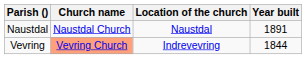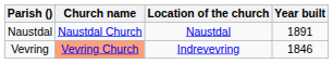 <table class="wikitable" style="text-align:center">
 <tr>
 <th>Parish ()</th>
 <th>Church name</th>
 <th>Location of the church</th>
 <th>Year built</th>
 </tr>
 <tr>
 <td>Naustdal</td>
 <td><a href='#'>Naustdal Church</a></td>
 <td><a href='#'>Naustdal</a></td>
 <td>1891</td>
 </tr>
 <tr>
 <td>Vevring</td>
 <td style="background: lightsalmon;"><a href='#'>Vevring Church</a></td>
 <td><a href='#'>Indrevevring</a></td>
-<td>1844</td>
+<td>1846</td>
 </tr>
 </table>
